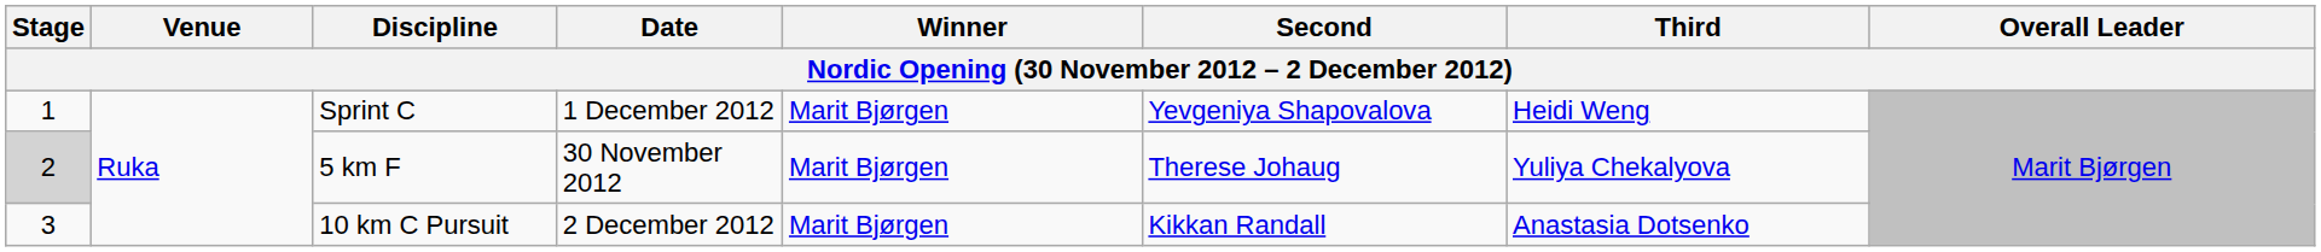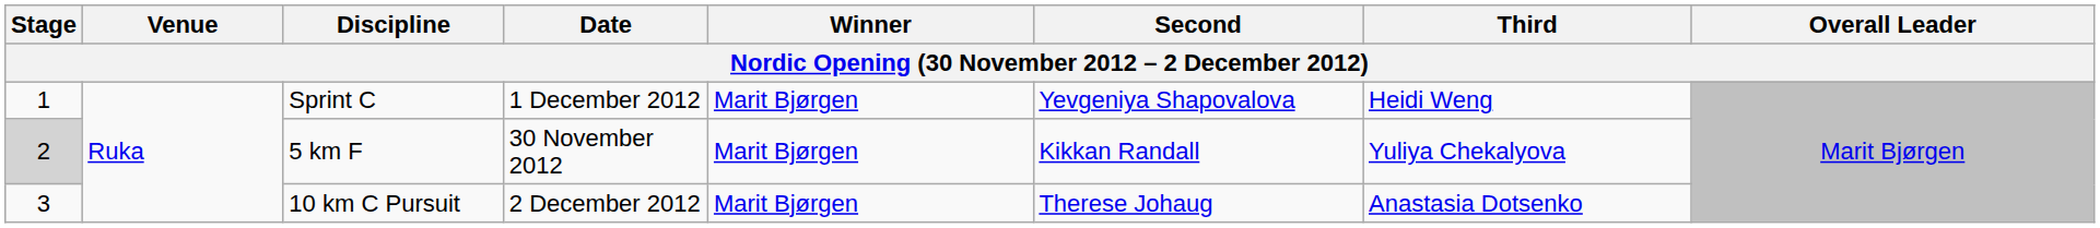 <table class="wikitable" style="font-size: 90%">
 <tr>
 <th scope="col">Stage</th>
 <th scope="col" width="120">Venue</th>
 <th scope="col" width="130">Discipline</th>
 <th scope="col" width="120">Date</th>
 <th scope="col" width="200">Winner</th>
 <th scope="col" width="200">Second</th>
 <th scope="col" width="200">Third</th>
 <th scope="col" width="250">Overall Leader</th>
 </tr>
 <tr>
 <th scope="row" style="text-align:center" colspan="9"><a href='#'>Nordic Opening</a> (30 November 2012 – 2 December 2012)</th>
 </tr>
 <tr>
 <td align="center">1</td>
 <td rowspan="3"> <a href='#'>Ruka</a></td>
 <td>Sprint C</td>
 <td>1 December 2012</td>
 <td> <a href='#'>Marit Bjørgen</a></td>
 <td> <a href='#'>Yevgeniya Shapovalova</a></td>
 <td> <a href='#'>Heidi Weng</a></td>
 <td style="background:#c0c0c0;" align="center" rowspan="3"> <a href='#'>Marit Bjørgen</a></td>
 </tr>
 <tr>
 <td align="center" style="background: lightgrey;">2</td>
 <td>5 km F</td>
 <td>30 November 2012</td>
 <td> <a href='#'>Marit Bjørgen</a></td>
-<td> <a href='#'>Therese Johaug</a></td>
+<td> <a href='#'>Kikkan Randall</a></td>
 <td> <a href='#'>Yuliya Chekalyova</a></td>
 </tr>
 <tr>
 <td align="center">3</td>
 <td>10 km C Pursuit</td>
 <td>2 December 2012</td>
 <td> <a href='#'>Marit Bjørgen</a></td>
-<td> <a href='#'>Kikkan Randall</a></td>
+<td> <a href='#'>Therese Johaug</a></td>
 <td> <a href='#'>Anastasia Dotsenko</a></td>
 </tr>
 </table>
